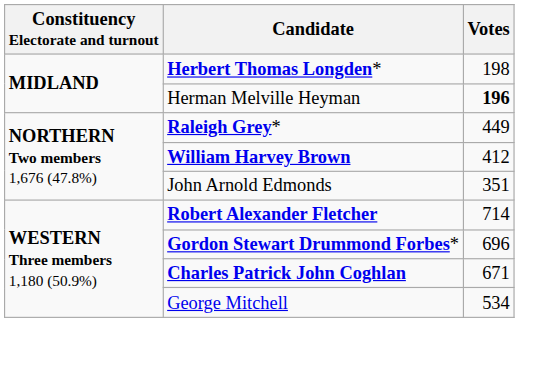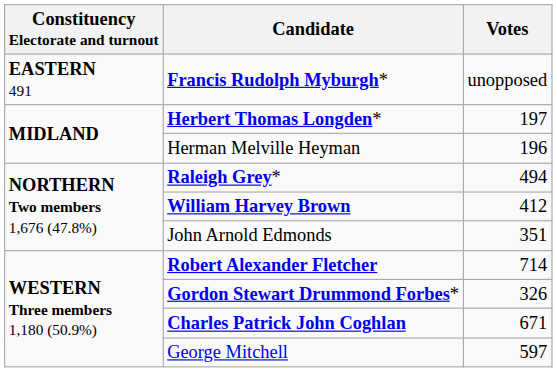 <table class=wikitable style=text-align:right>
 <tr>
 <th>Constituency<br><small>Electorate and turnout</small></th>
 <th>Candidate</th>
 <th>Votes</th>
 </tr>
 <tr>
+<td align=left><strong>EASTERN</strong><br><small>491</small></td>
+<td align=left><strong><a href='#'>Francis Rudolph Myburgh</a></strong>*</td>
+<td>unopposed</td>
+</tr>
+<tr>
 <td align=left rowspan=2><strong>MIDLAND</strong></td>
 <td align=left><strong><a href='#'>Herbert Thomas Longden</a></strong>*</td>
-<td>198</td>
+<td>197</td>
 </tr>
 <tr>
 <td align=left>Herman Melville Heyman</td>
-<td><strong>196</strong></td>
+<td>196</td>
 </tr>
 <tr>
 <td align=left rowspan=3><strong>NORTHERN</strong><br><small><strong>Two members</strong><br>1,676 (47.8%)</small></td>
 <td align=left><strong><a href='#'>Raleigh Grey</a></strong>*</td>
-<td>449</td>
+<td>494</td>
 </tr>
 <tr>
 <td align=left><strong><a href='#'>William Harvey Brown</a></strong></td>
 <td>412</td>
 </tr>
 <tr>
 <td align=left>John Arnold Edmonds</td>
 <td>351</td>
 </tr>
 <tr>
 <td align=left rowspan=4><strong>WESTERN</strong><br><small><strong>Three members</strong><br>1,180 (50.9%)</small></td>
 <td align=left><strong><a href='#'>Robert Alexander Fletcher</a></strong></td>
 <td>714</td>
 </tr>
 <tr>
 <td align=left><strong><a href='#'>Gordon Stewart Drummond Forbes</a></strong>*</td>
-<td>696</td>
+<td>326</td>
 </tr>
 <tr>
 <td align=left><strong><a href='#'>Charles Patrick John Coghlan</a></strong></td>
 <td>671</td>
 </tr>
 <tr>
 <td align=left><a href='#'>George Mitchell</a></td>
-<td>534</td>
+<td>597</td>
 </tr>
 </table>
